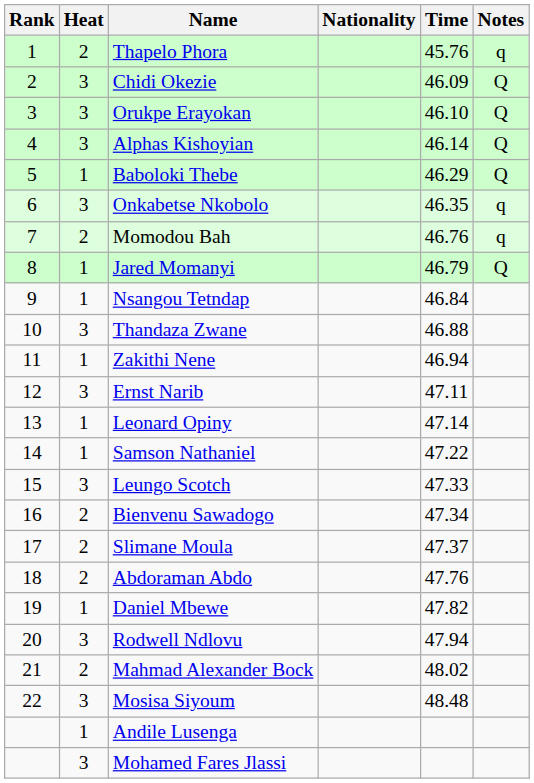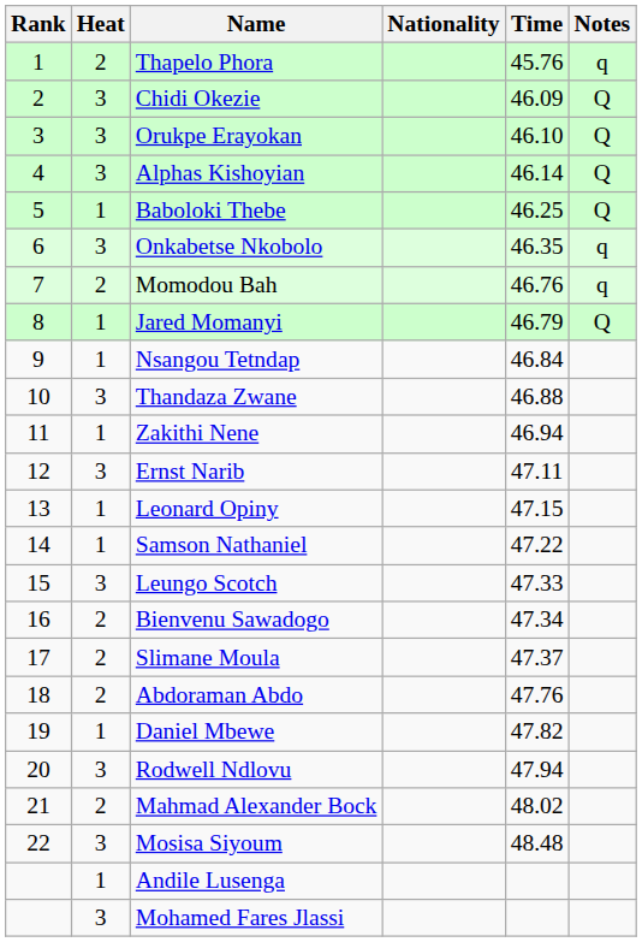 <table class="wikitable sortable" style="text-align:center">
 <tr>
 <th>Rank</th>
 <th>Heat</th>
 <th>Name</th>
 <th>Nationality</th>
 <th>Time</th>
 <th>Notes</th>
 </tr>
 <tr bgcolor=ccffcc>
 <td>1</td>
 <td>2</td>
 <td align=left><a href='#'>Thapelo Phora</a></td>
 <td align=left></td>
 <td>45.76</td>
 <td>q</td>
 </tr>
 <tr bgcolor=ccffcc>
 <td>2</td>
 <td>3</td>
 <td align=left><a href='#'>Chidi Okezie</a></td>
 <td align=left></td>
 <td>46.09</td>
 <td>Q</td>
 </tr>
 <tr bgcolor=ccffcc>
 <td>3</td>
 <td>3</td>
 <td align=left><a href='#'>Orukpe Erayokan</a></td>
 <td align=left></td>
 <td>46.10</td>
 <td>Q</td>
 </tr>
 <tr bgcolor=ccffcc>
 <td>4</td>
 <td>3</td>
 <td align=left><a href='#'>Alphas Kishoyian</a></td>
 <td align=left></td>
 <td>46.14</td>
 <td>Q</td>
 </tr>
 <tr bgcolor=ccffcc>
 <td>5</td>
 <td>1</td>
 <td align=left><a href='#'>Baboloki Thebe</a></td>
 <td align=left></td>
-<td>46.29</td>
+<td>46.25</td>
 <td>Q</td>
 </tr>
 <tr bgcolor=ddffdd>
 <td>6</td>
 <td>3</td>
 <td align=left><a href='#'>Onkabetse Nkobolo</a></td>
 <td align=left></td>
 <td>46.35</td>
 <td>q</td>
 </tr>
 <tr bgcolor=ddffdd>
 <td>7</td>
 <td>2</td>
 <td align=left>Momodou Bah</td>
 <td align=left></td>
 <td>46.76</td>
 <td>q</td>
 </tr>
 <tr bgcolor=ccffcc>
 <td>8</td>
 <td>1</td>
 <td align=left><a href='#'>Jared Momanyi</a></td>
 <td align=left></td>
 <td>46.79</td>
 <td>Q</td>
 </tr>
 <tr>
 <td>9</td>
 <td>1</td>
 <td align=left><a href='#'>Nsangou Tetndap</a></td>
 <td align=left></td>
 <td>46.84</td>
 <td></td>
 </tr>
 <tr>
 <td>10</td>
 <td>3</td>
 <td align=left><a href='#'>Thandaza Zwane</a></td>
 <td align=left></td>
 <td>46.88</td>
 <td></td>
 </tr>
 <tr>
 <td>11</td>
 <td>1</td>
 <td align=left><a href='#'>Zakithi Nene</a></td>
 <td align=left></td>
 <td>46.94</td>
 <td></td>
 </tr>
 <tr>
 <td>12</td>
 <td>3</td>
 <td align=left><a href='#'>Ernst Narib</a></td>
 <td align=left></td>
 <td>47.11</td>
 <td></td>
 </tr>
 <tr>
 <td>13</td>
 <td>1</td>
 <td align=left><a href='#'>Leonard Opiny</a></td>
 <td align=left></td>
-<td>47.14</td>
+<td>47.15</td>
 <td></td>
 </tr>
 <tr>
 <td>14</td>
 <td>1</td>
 <td align=left><a href='#'>Samson Nathaniel</a></td>
 <td align=left></td>
 <td>47.22</td>
 <td></td>
 </tr>
 <tr>
 <td>15</td>
 <td>3</td>
 <td align=left><a href='#'>Leungo Scotch</a></td>
 <td align=left></td>
 <td>47.33</td>
 <td></td>
 </tr>
 <tr>
 <td>16</td>
 <td>2</td>
 <td align=left><a href='#'>Bienvenu Sawadogo</a></td>
 <td align=left></td>
 <td>47.34</td>
 <td></td>
 </tr>
 <tr>
 <td>17</td>
 <td>2</td>
 <td align=left><a href='#'>Slimane Moula</a></td>
 <td align=left></td>
 <td>47.37</td>
 <td></td>
 </tr>
 <tr>
 <td>18</td>
 <td>2</td>
 <td align=left><a href='#'>Abdoraman Abdo</a></td>
 <td align=left></td>
 <td>47.76</td>
 <td></td>
 </tr>
 <tr>
 <td>19</td>
 <td>1</td>
 <td align=left><a href='#'>Daniel Mbewe</a></td>
 <td align=left></td>
 <td>47.82</td>
 <td></td>
 </tr>
 <tr>
 <td>20</td>
 <td>3</td>
 <td align=left><a href='#'>Rodwell Ndlovu</a></td>
 <td align=left></td>
 <td>47.94</td>
 <td></td>
 </tr>
 <tr>
 <td>21</td>
 <td>2</td>
 <td align=left><a href='#'>Mahmad Alexander Bock</a></td>
 <td align=left></td>
 <td>48.02</td>
 <td></td>
 </tr>
 <tr>
 <td>22</td>
 <td>3</td>
 <td align=left><a href='#'>Mosisa Siyoum</a></td>
 <td align=left></td>
 <td>48.48</td>
 <td></td>
 </tr>
 <tr>
 <td></td>
 <td>1</td>
 <td align=left><a href='#'>Andile Lusenga</a></td>
 <td align=left></td>
 <td></td>
 <td></td>
 </tr>
 <tr>
 <td></td>
 <td>3</td>
 <td align=left><a href='#'>Mohamed Fares Jlassi</a></td>
 <td align=left></td>
 <td></td>
 <td></td>
 </tr>
 </table>
